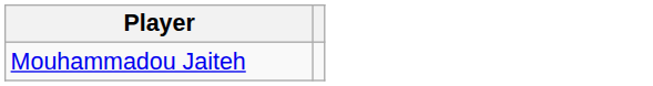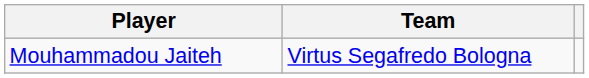 <table class="wikitable">
 <tr>
 <th style="width:200px;">Player</th>
+<th style="width:210px;">Team</th>
 <th></th>
 </tr>
 <tr>
 <td> <a href='#'>Mouhammadou Jaiteh</a></td>
+<td> <a href='#'>Virtus Segafredo Bologna</a></td>
 <td style="text-align:center;"></td>
 </tr>
 </table>
